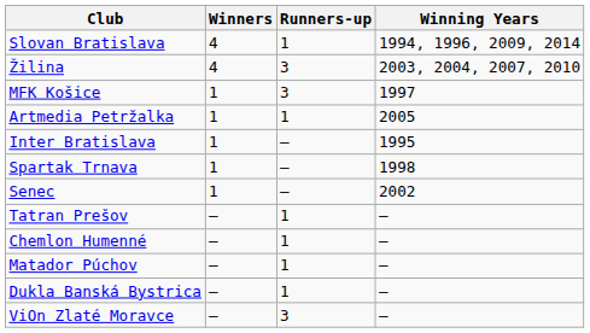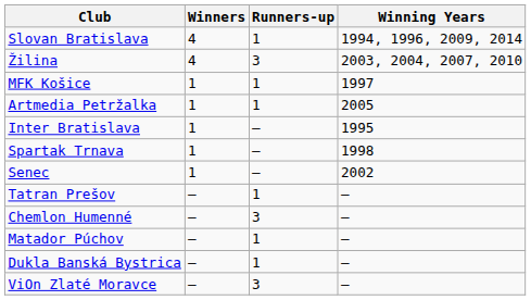 <table class="wikitable">
 <tr>
 <th>Club</th>
 <th>Winners</th>
 <th>Runners-up</th>
 <th>Winning Years</th>
 </tr>
 <tr>
 <td><a href='#'>Slovan Bratislava</a></td>
 <td>4</td>
 <td>1</td>
 <td>1994, 1996, 2009, 2014</td>
 </tr>
 <tr>
 <td><a href='#'>Žilina</a></td>
 <td>4</td>
 <td>3</td>
 <td>2003, 2004, 2007, 2010</td>
 </tr>
 <tr>
 <td><a href='#'>MFK Košice</a></td>
 <td>1</td>
-<td>3</td>
+<td>1</td>
 <td>1997</td>
 </tr>
 <tr>
 <td><a href='#'>Artmedia Petržalka</a></td>
 <td>1</td>
 <td>1</td>
 <td>2005</td>
 </tr>
 <tr>
 <td><a href='#'>Inter Bratislava</a></td>
 <td>1</td>
 <td>–</td>
 <td>1995</td>
 </tr>
 <tr>
 <td><a href='#'>Spartak Trnava</a></td>
 <td>1</td>
 <td>–</td>
 <td>1998</td>
 </tr>
 <tr>
 <td><a href='#'>Senec</a></td>
 <td>1</td>
 <td>–</td>
 <td>2002</td>
 </tr>
 <tr>
 <td><a href='#'>Tatran Prešov</a></td>
 <td>–</td>
 <td>1</td>
 <td>–</td>
 </tr>
 <tr>
 <td><a href='#'>Chemlon Humenné</a></td>
 <td>–</td>
-<td>1</td>
+<td>3</td>
 <td>–</td>
 </tr>
 <tr>
 <td><a href='#'>Matador Púchov</a></td>
 <td>–</td>
 <td>1</td>
 <td>–</td>
 </tr>
 <tr>
 <td><a href='#'>Dukla Banská Bystrica</a></td>
 <td>–</td>
 <td>1</td>
 <td>–</td>
 </tr>
 <tr>
 <td><a href='#'>ViOn Zlaté Moravce</a></td>
 <td>–</td>
 <td>3</td>
 <td>–</td>
 </tr>
 </table>
